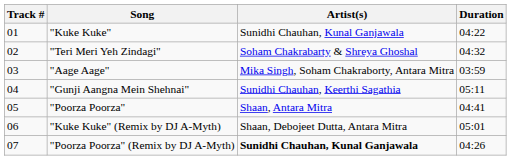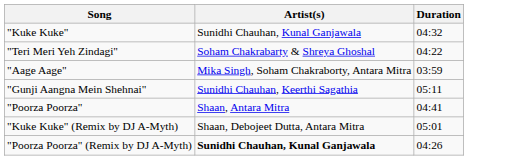 <table class="wikitable tracklist" style="font-size:95%;">
 <tr>
-<th>Track #</th>
 <th>Song</th>
 <th>Artist(s)</th>
 <th>Duration</th>
 </tr>
 <tr>
-<td>01</td>
 <td>"Kuke Kuke"</td>
 <td>Sunidhi Chauhan, <a href='#'>Kunal Ganjawala</a></td>
+<td>04:32</td>
+</tr>
+<tr>
+<td>"Teri Meri Yeh Zindagi"</td>
+<td><a href='#'>Soham Chakrabarty</a> & <a href='#'>Shreya Ghoshal</a></td>
 <td>04:22</td>
 </tr>
 <tr>
-<td>02</td>
-<td>"Teri Meri Yeh Zindagi"</td>
-<td><a href='#'>Soham Chakrabarty</a> & <a href='#'>Shreya Ghoshal</a></td>
-<td>04:32</td>
-</tr>
-<tr>
-<td>03</td>
 <td>"Aage Aage"</td>
 <td><a href='#'>Mika Singh</a>, Soham Chakraborty, Antara Mitra</td>
 <td>03:59</td>
 </tr>
 <tr>
-<td>04</td>
 <td>"Gunji Aangna Mein Shehnai"</td>
 <td><a href='#'>Sunidhi Chauhan</a>, <a href='#'>Keerthi Sagathia</a></td>
 <td>05:11</td>
 </tr>
 <tr>
-<td>05</td>
 <td>"Poorza Poorza"</td>
 <td><a href='#'>Shaan</a>, <a href='#'>Antara Mitra</a></td>
 <td>04:41</td>
 </tr>
 <tr>
-<td>06</td>
 <td>"Kuke Kuke" (Remix by DJ A-Myth)</td>
 <td>Shaan, Debojeet Dutta, Antara Mitra</td>
 <td>05:01</td>
 </tr>
 <tr>
-<td>07</td>
 <td>"Poorza Poorza" (Remix by DJ A-Myth)</td>
 <td><strong>Sunidhi Chauhan, Kunal Ganjawala</strong></td>
 <td>04:26</td>
 </tr>
 </table>
